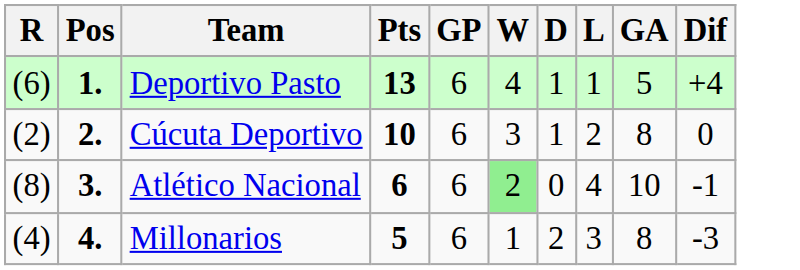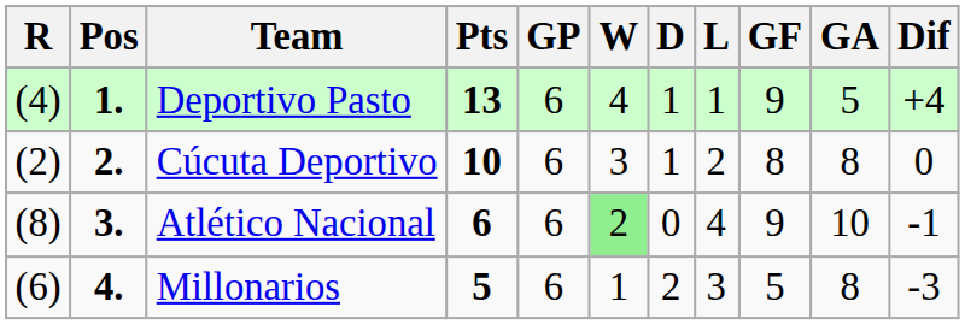 <table class="wikitable sortable" style="text-align: center;">
 <tr>
 <th align="center">R</th>
 <th align="center">Pos</th>
 <th align="center">Team</th>
 <th align="center">Pts</th>
 <th align="center">GP</th>
 <th align="center">W</th>
 <th align="center">D</th>
 <th align="center">L</th>
+<th align="center">GF</th>
 <th align="center">GA</th>
 <th align="center">Dif</th>
 </tr>
 <tr style="background: #CCFFCC;">
-<td>(6)</td>
+<td>(4)</td>
 <td><strong>1.</strong></td>
 <td align="left"><a href='#'>Deportivo Pasto</a></td>
 <td><strong>13</strong></td>
 <td>6</td>
 <td>4</td>
 <td>1</td>
 <td>1</td>
+<td>9</td>
 <td>5</td>
 <td>+4</td>
 </tr>
 <tr>
 <td>(2)</td>
 <td><strong>2.</strong></td>
 <td align="left"><a href='#'>Cúcuta Deportivo</a></td>
 <td><strong>10</strong></td>
 <td>6</td>
 <td>3</td>
 <td>1</td>
 <td>2</td>
 <td>8</td>
+<td>8</td>
 <td>0</td>
 </tr>
 <tr>
 <td>(8)</td>
 <td><strong>3.</strong></td>
 <td align="left"><a href='#'>Atlético Nacional</a></td>
 <td><strong>6</strong></td>
 <td>6</td>
 <td style="background: lightgreen;">2</td>
 <td>0</td>
 <td>4</td>
+<td>9</td>
 <td>10</td>
 <td>-1</td>
 </tr>
 <tr>
-<td>(4)</td>
+<td>(6)</td>
 <td><strong>4.</strong></td>
 <td align="left"><a href='#'>Millonarios</a></td>
 <td><strong>5</strong></td>
 <td>6</td>
 <td>1</td>
 <td>2</td>
 <td>3</td>
+<td>5</td>
 <td>8</td>
 <td>-3</td>
 </tr>
 </table>
